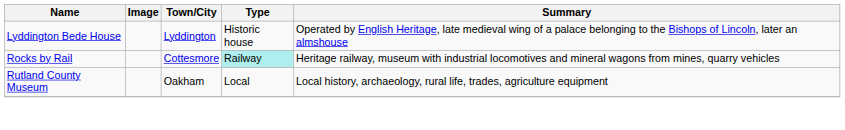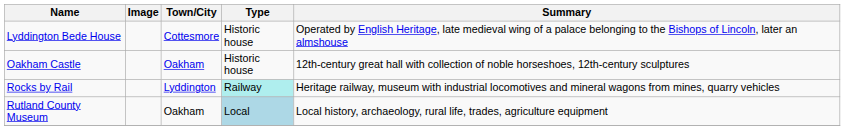 <table class="wikitable sortable">
 <tr>
 <th>Name</th>
 <th>Image</th>
 <th>Town/City</th>
 <th>Type</th>
 <th>Summary</th>
 </tr>
 <tr>
 <td><a href='#'>Lyddington Bede House</a></td>
 <td></td>
-<td><a href='#'>Lyddington</a></td>
+<td><a href='#'>Cottesmore</a></td>
 <td>Historic house</td>
 <td>Operated by <a href='#'>English Heritage</a>, late medieval wing of a palace belonging to the <a href='#'>Bishops of Lincoln</a>, later an <a href='#'>almshouse</a></td>
 </tr>
 <tr>
+<td><a href='#'>Oakham Castle</a></td>
+<td></td>
+<td><a href='#'>Oakham</a></td>
+<td>Historic house</td>
+<td>12th-century great hall with collection of noble horseshoes, 12th-century sculptures</td>
+</tr>
+<tr>
 <td><a href='#'>Rocks by Rail</a></td>
 <td></td>
-<td><a href='#'>Cottesmore</a></td>
+<td><a href='#'>Lyddington</a></td>
 <td style="background: paleturquoise;">Railway</td>
 <td>Heritage railway, museum with industrial locomotives and mineral wagons from mines, quarry vehicles</td>
 </tr>
 <tr>
 <td><a href='#'>Rutland County Museum</a></td>
 <td></td>
 <td>Oakham</td>
-<td>Local</td>
+<td style="background: lightblue;">Local</td>
 <td>Local history, archaeology, rural life, trades, agriculture equipment</td>
 </tr>
 <tr>
 </tr>
 </table>
